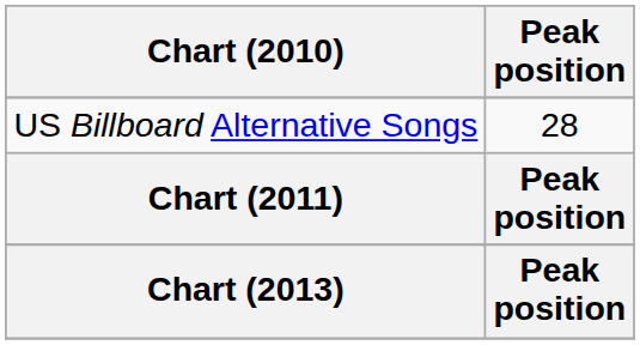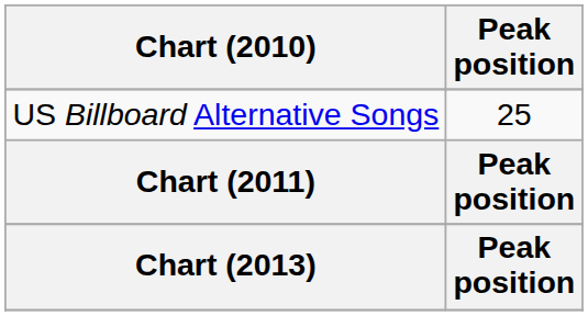 <table class="wikitable sortable">
 <tr>
 <th align="center">Chart (2010)</th>
 <th align="center">Peak <br>position</th>
 </tr>
 <tr>
 </tr>
 <tr>
 <td>US <em>Billboard</em> <a href='#'>Alternative Songs</a></td>
-<td align="center">28</td>
+<td align="center">25</td>
 </tr>
 <tr>
 <th align="center">Chart (2011)</th>
 <th align="center">Peak<br>position</th>
 </tr>
 <tr>
 </tr>
 <tr>
 </tr>
 <tr>
 <th align="center">Chart (2013)</th>
 <th align="center">Peak<br>position</th>
 </tr>
 <tr>
 </tr>
 <tr>
 </tr>
 <tr>
 </tr>
 <tr>
 </tr>
 <tr>
 </tr>
 <tr>
 </tr>
 <tr>
 </tr>
 <tr>
 </tr>
 <tr>
 </tr>
 <tr>
 </tr>
 </table>
